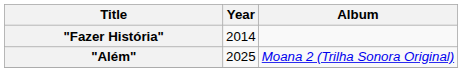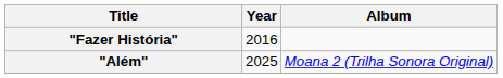 <table class="wikitable plainrowheaders" style="text-align:center;">
 <tr>
 <th scope="col" style="width:16em;">Title</th>
 <th scope="col">Year</th>
 <th scope="col">Album</th>
 </tr>
 <tr>
 <th scope="row">"Fazer História"</th>
-<td>2014</td>
+<td>2016</td>
 <td></td>
 </tr>
 <tr>
 <th scope="row">"Além" <br></th>
 <td>2025</td>
 <td><em><a href='#'>Moana 2 (Trilha Sonora Original)</a></em></td>
 </tr>
 <tr>
 </tr>
 </table>
